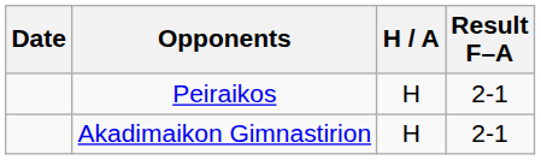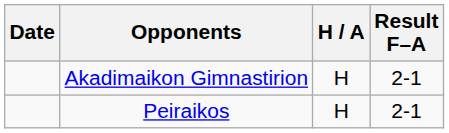 <table class="wikitable" style="text-align:center">
 <tr>
 <th>Date</th>
 <th>Opponents</th>
 <th>H / A</th>
 <th>Result<br>F–A</th>
 </tr>
 <tr>
 <td></td>
-<td><a href='#'>Peiraikos</a></td>
+<td><a href='#'>Akadimaikon Gimnastirion</a></td>
 <td>H</td>
 <td>2-1</td>
 </tr>
 <tr>
 <td></td>
-<td><a href='#'>Akadimaikon Gimnastirion</a></td>
+<td><a href='#'>Peiraikos</a></td>
 <td>H</td>
 <td>2-1</td>
 </tr>
 </table>
